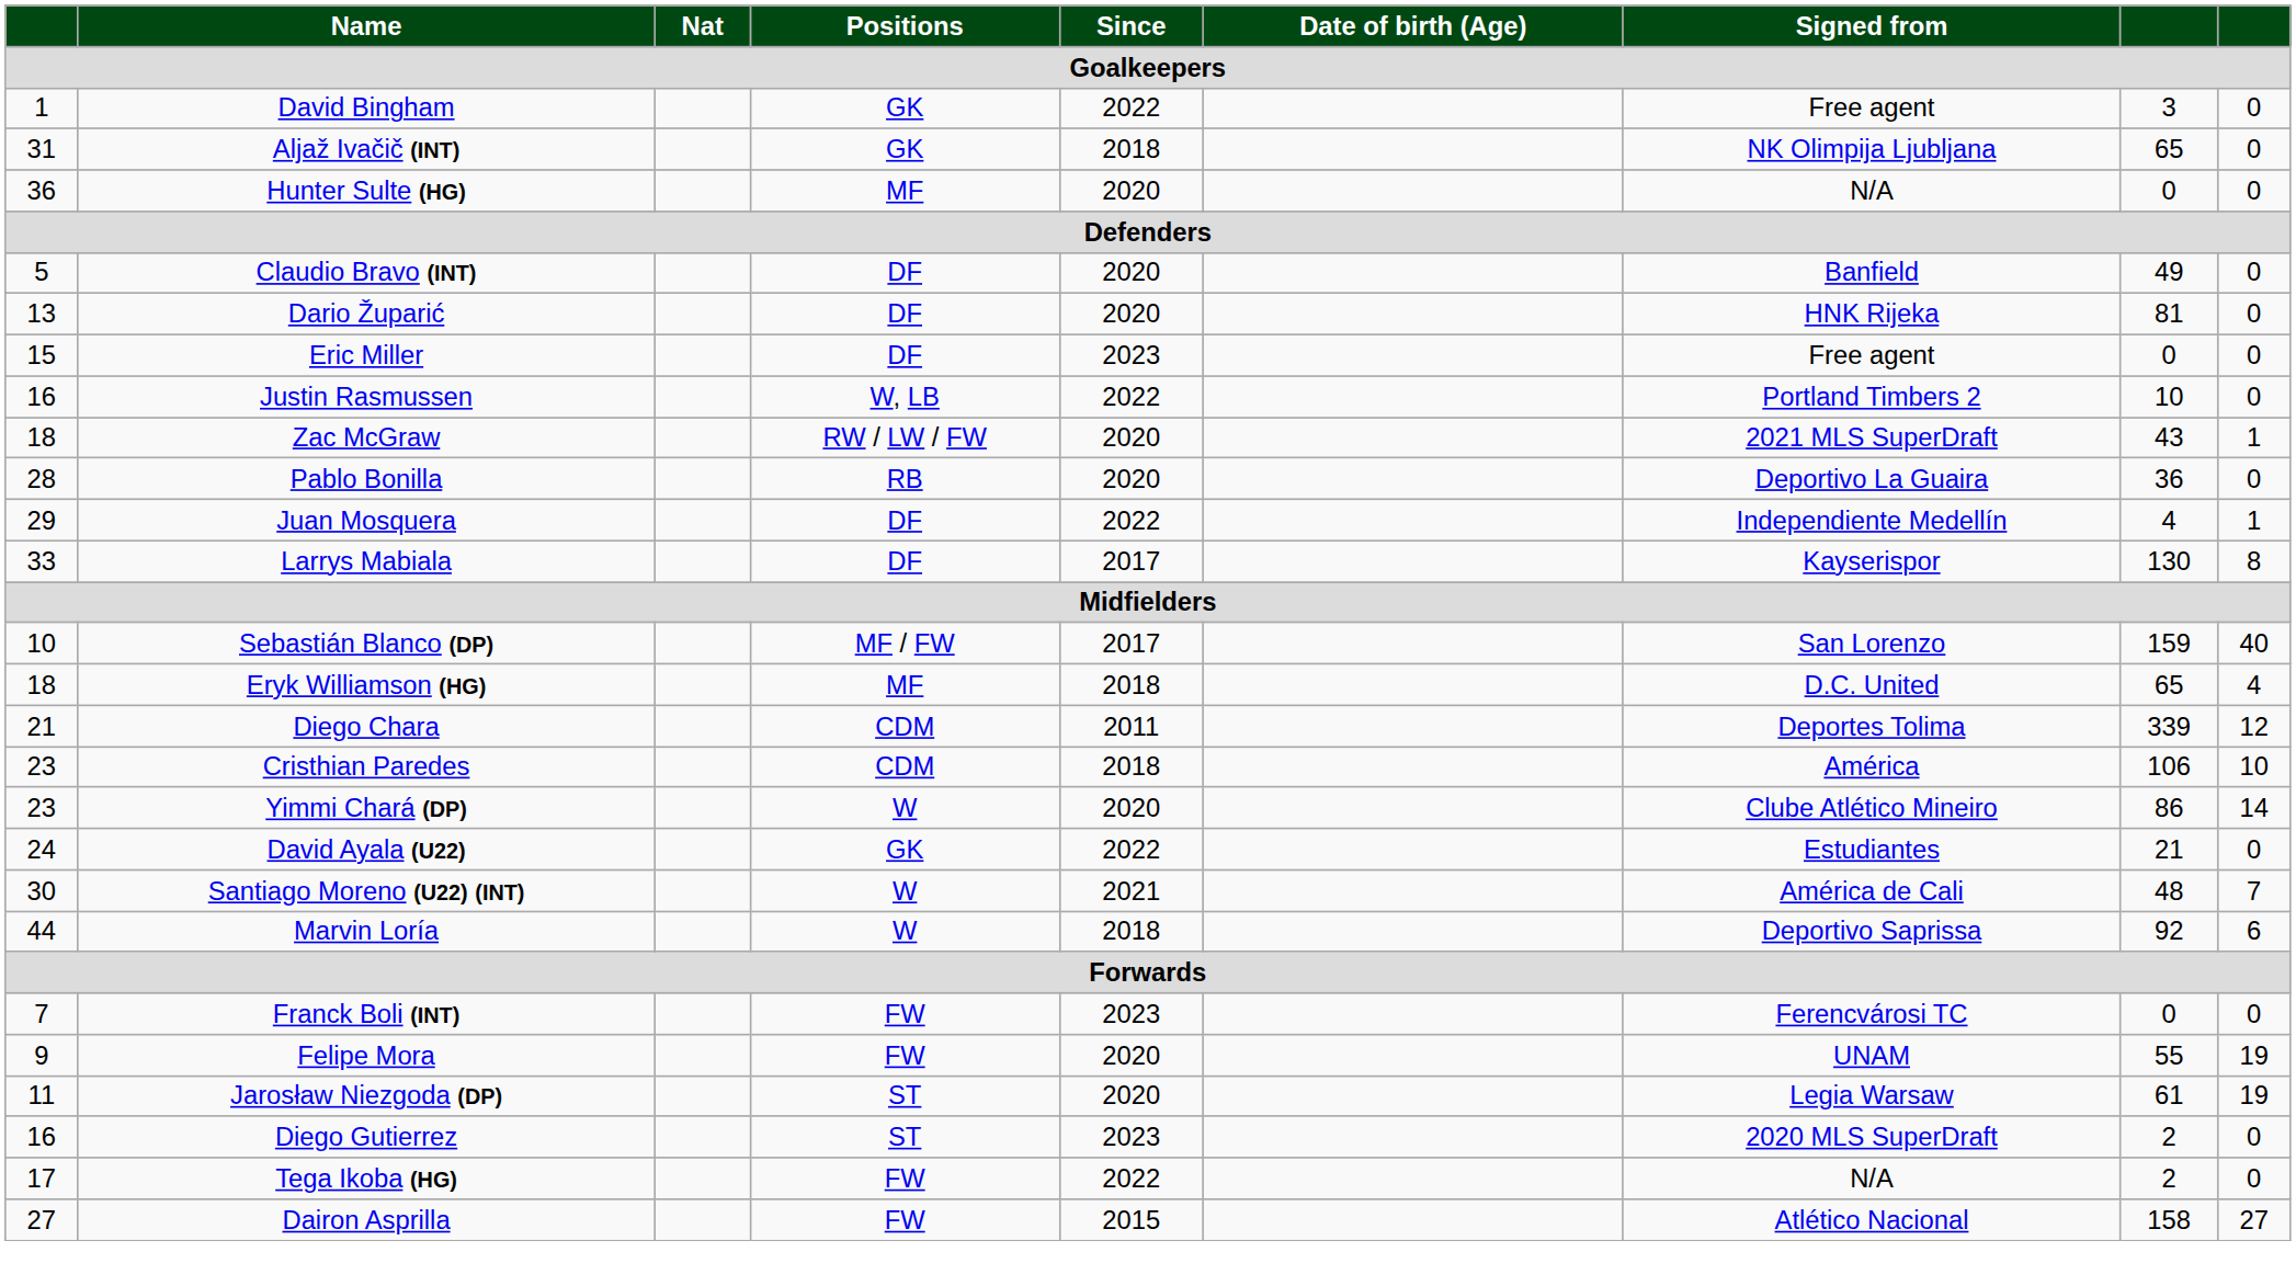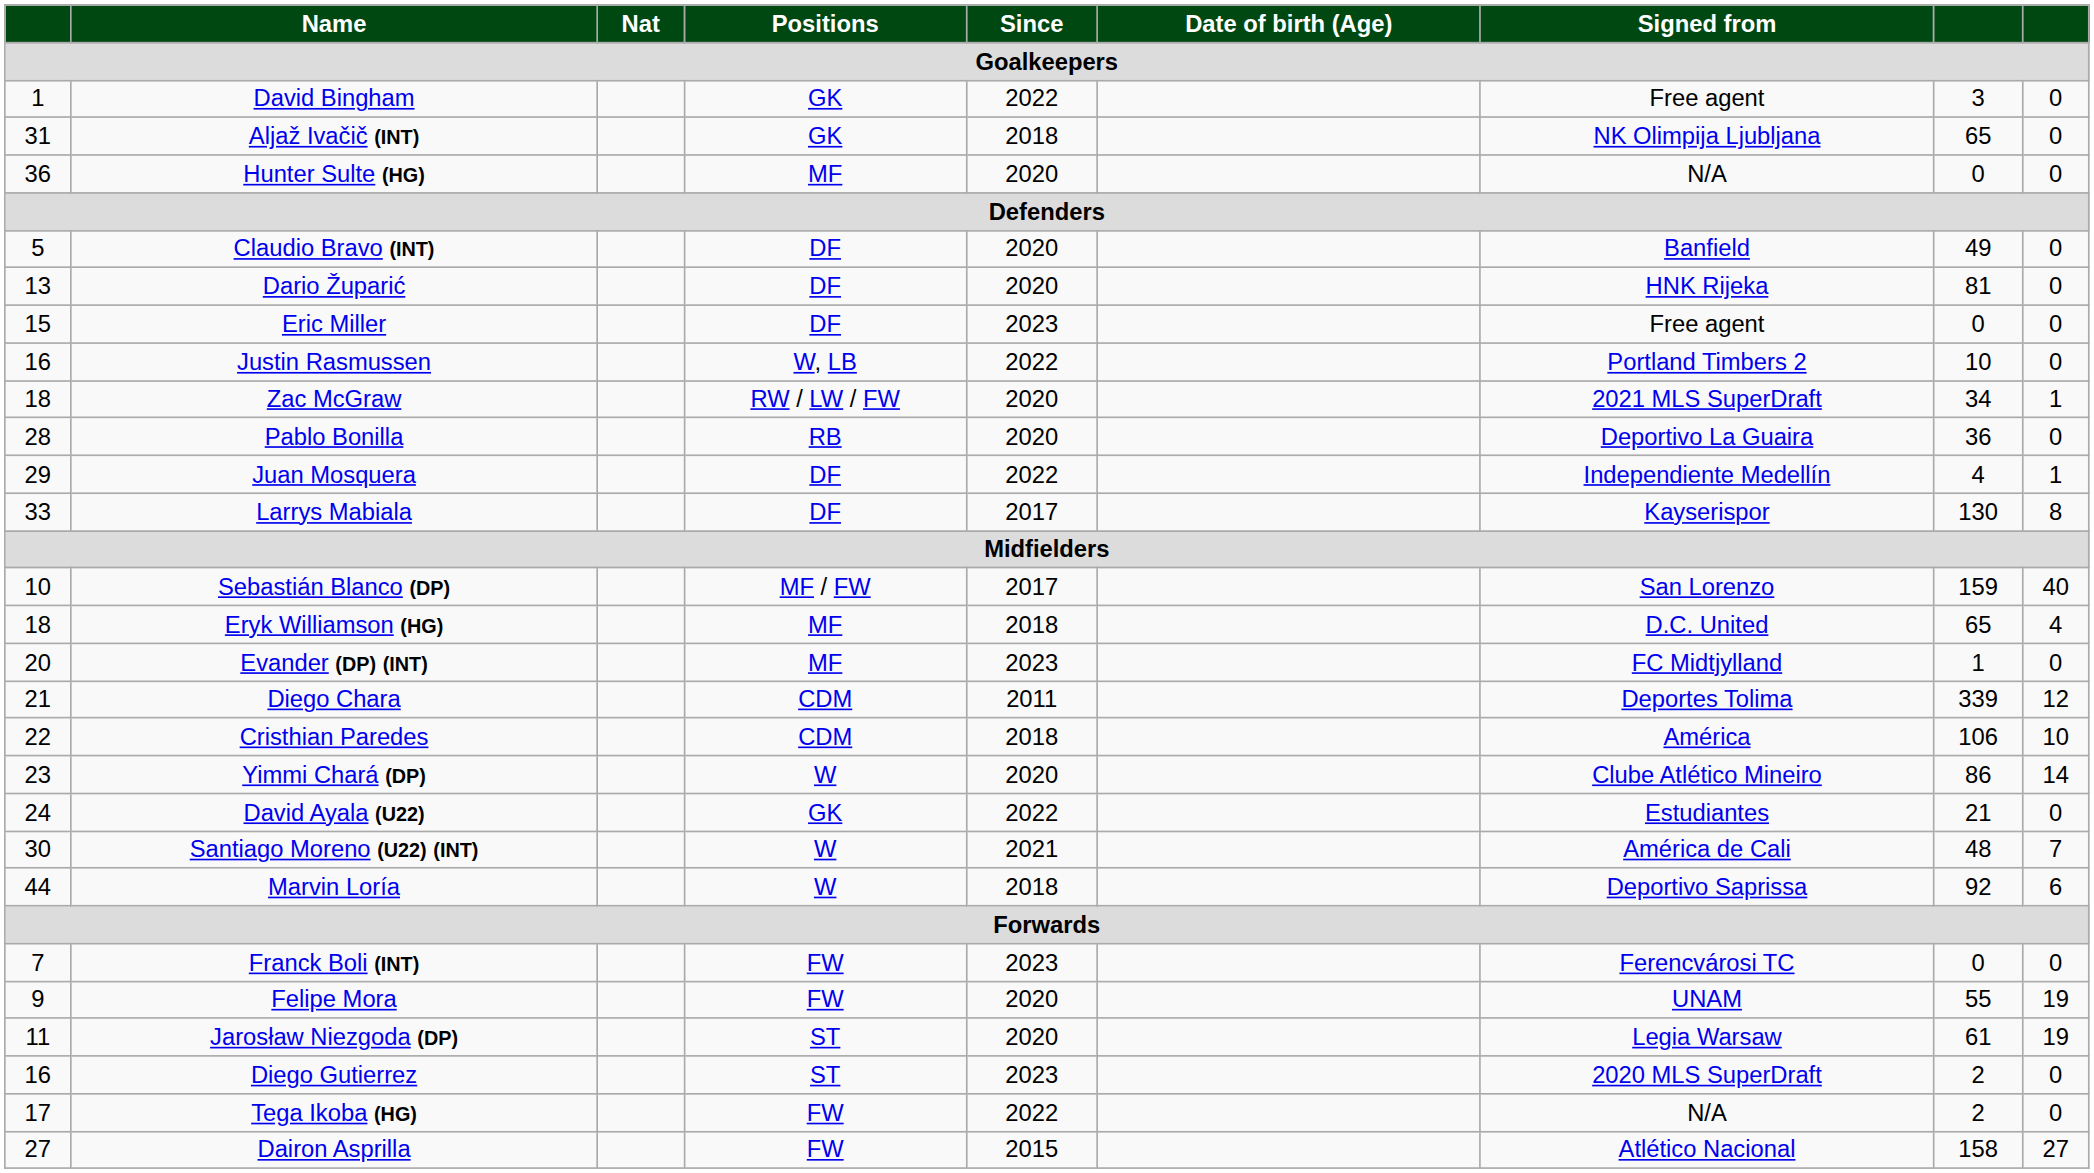 <table class="wikitable" style="text-align:center; font-size:90%; width:100%;">
 <tr>
 <th style="background:#004812; color:white; text-align:center;"></th>
 <th style="background:#004812; color:white; text-align:center;">Name</th>
 <th style="background:#004812; color:white; text-align:center;">Nat</th>
 <th style="background:#004812; color:white; text-align:center;">Positions</th>
 <th style="background:#004812; color:white; text-align:center;">Since</th>
 <th style="background:#004812; color:white; text-align:center;">Date of birth (Age)</th>
 <th style="background:#004812; color:white; text-align:center;">Signed from</th>
 <th style="background:#004812; color:white; text-align:center;"></th>
 <th style="background:#004812; color:white; text-align:center;"></th>
 </tr>
 <tr>
 <th colspan="9" style="background:#dcdcdc; text-align:center;">Goalkeepers</th>
 </tr>
 <tr>
 <td>1</td>
 <td><a href='#'>David Bingham</a></td>
 <td></td>
 <td><a href='#'>GK</a></td>
 <td>2022</td>
 <td></td>
 <td>Free agent</td>
 <td>3</td>
 <td>0</td>
 </tr>
 <tr>
 <td>31</td>
 <td><a href='#'>Aljaž Ivačič</a> <small><strong>(INT)</strong></small></td>
 <td></td>
 <td><a href='#'>GK</a></td>
 <td>2018</td>
 <td></td>
 <td> <a href='#'>NK Olimpija Ljubljana</a></td>
 <td>65</td>
 <td>0</td>
 </tr>
 <tr>
 <td>36</td>
 <td><a href='#'>Hunter Sulte</a> <small><strong>(HG)</strong></small></td>
 <td></td>
 <td><a href='#'>MF</a></td>
 <td>2020</td>
 <td></td>
 <td>N/A</td>
 <td>0</td>
 <td>0</td>
 </tr>
 <tr>
 <th colspan="9" style="background:#dcdcdc; text-align:center;">Defenders</th>
 </tr>
 <tr>
 <td>5</td>
 <td><a href='#'>Claudio Bravo</a> <small><strong>(INT)</strong></small></td>
 <td></td>
 <td><a href='#'>DF</a></td>
 <td>2020</td>
 <td></td>
 <td> <a href='#'>Banfield</a></td>
 <td>49</td>
 <td>0</td>
 </tr>
 <tr>
 <td>13</td>
 <td><a href='#'>Dario Župarić</a></td>
 <td></td>
 <td><a href='#'>DF</a></td>
 <td>2020</td>
 <td></td>
 <td> <a href='#'>HNK Rijeka</a></td>
 <td>81</td>
 <td>0</td>
 </tr>
 <tr>
 <td>15</td>
 <td><a href='#'>Eric Miller</a></td>
 <td></td>
 <td><a href='#'>DF</a></td>
 <td>2023</td>
 <td></td>
 <td>Free agent</td>
 <td>0</td>
 <td>0</td>
 </tr>
 <tr>
 <td>16</td>
 <td><a href='#'>Justin Rasmussen</a></td>
 <td></td>
 <td><a href='#'>W</a>, <a href='#'>LB</a></td>
 <td>2022</td>
 <td></td>
 <td> <a href='#'>Portland Timbers 2</a></td>
 <td>10</td>
 <td>0</td>
 </tr>
 <tr>
 <td>18</td>
 <td><a href='#'>Zac McGraw</a></td>
 <td></td>
 <td><a href='#'>RW</a> / <a href='#'>LW</a> / <a href='#'>FW</a></td>
 <td>2020</td>
 <td></td>
 <td><a href='#'>2021 MLS SuperDraft</a></td>
-<td>43</td>
+<td>34</td>
 <td>1</td>
 </tr>
 <tr>
 <td>28</td>
 <td><a href='#'>Pablo Bonilla</a></td>
 <td></td>
 <td><a href='#'>RB</a></td>
 <td>2020</td>
 <td></td>
 <td> <a href='#'>Deportivo La Guaira</a></td>
 <td>36</td>
 <td>0</td>
 </tr>
 <tr>
 <td>29</td>
 <td><a href='#'>Juan Mosquera</a></td>
 <td></td>
 <td><a href='#'>DF</a></td>
 <td>2022</td>
 <td></td>
 <td> <a href='#'>Independiente Medellín</a></td>
 <td>4</td>
 <td>1</td>
 </tr>
 <tr>
 <td>33</td>
 <td><a href='#'>Larrys Mabiala</a></td>
 <td></td>
 <td><a href='#'>DF</a></td>
 <td>2017</td>
 <td></td>
 <td> <a href='#'>Kayserispor</a></td>
 <td>130</td>
 <td>8</td>
 </tr>
 <tr>
 <th colspan="9" style="background:#dcdcdc; text-align:center;">Midfielders</th>
 </tr>
 <tr>
 <td>10</td>
 <td><a href='#'>Sebastián Blanco</a> <small><strong>(DP)</strong></small></td>
 <td></td>
 <td><a href='#'>MF</a> / <a href='#'>FW</a></td>
 <td>2017</td>
 <td></td>
 <td> <a href='#'>San Lorenzo</a></td>
 <td>159</td>
 <td>40</td>
 </tr>
 <tr>
 <td>18</td>
 <td><a href='#'>Eryk Williamson</a> <small><strong>(HG)</strong></small></td>
 <td></td>
 <td><a href='#'>MF</a></td>
 <td>2018</td>
 <td></td>
 <td> <a href='#'>D.C. United</a></td>
 <td>65</td>
 <td>4</td>
 </tr>
 <tr>
+<td>20</td>
+<td><a href='#'>Evander</a> <small><strong>(DP)</strong></small> <small><strong>(INT)</strong></small></td>
+<td></td>
+<td><a href='#'>MF</a></td>
+<td>2023</td>
+<td></td>
+<td> <a href='#'>FC Midtjylland</a></td>
+<td>1</td>
+<td>0</td>
+</tr>
+<tr>
 <td>21</td>
 <td><a href='#'>Diego Chara</a></td>
 <td></td>
 <td><a href='#'>CDM</a></td>
 <td>2011</td>
 <td></td>
 <td> <a href='#'>Deportes Tolima</a></td>
 <td>339</td>
 <td>12</td>
 </tr>
 <tr>
-<td>23</td>
+<td>22</td>
 <td><a href='#'>Cristhian Paredes</a></td>
 <td></td>
 <td><a href='#'>CDM</a></td>
 <td>2018</td>
 <td></td>
 <td> <a href='#'>América</a></td>
 <td>106</td>
 <td>10</td>
 </tr>
 <tr>
 <td>23</td>
 <td><a href='#'>Yimmi Chará</a> <small><strong>(DP)</strong></small></td>
 <td></td>
 <td><a href='#'>W</a></td>
 <td>2020</td>
 <td></td>
 <td> <a href='#'>Clube Atlético Mineiro</a></td>
 <td>86</td>
 <td>14</td>
 </tr>
 <tr>
 <td>24</td>
 <td><a href='#'>David Ayala</a> <small><strong>(U22)</strong></small></td>
 <td></td>
 <td><a href='#'>GK</a></td>
 <td>2022</td>
 <td></td>
 <td> <a href='#'>Estudiantes</a></td>
 <td>21</td>
 <td>0</td>
 </tr>
 <tr>
 <td>30</td>
 <td><a href='#'>Santiago Moreno</a> <small><strong>(U22)</strong></small> <small><strong>(INT)</strong></small></td>
 <td></td>
 <td><a href='#'>W</a></td>
 <td>2021</td>
 <td></td>
 <td> <a href='#'>América de Cali</a></td>
 <td>48</td>
 <td>7</td>
 </tr>
 <tr>
 <td>44</td>
 <td><a href='#'>Marvin Loría</a></td>
 <td></td>
 <td><a href='#'>W</a></td>
 <td>2018</td>
 <td></td>
 <td> <a href='#'>Deportivo Saprissa</a></td>
 <td>92</td>
 <td>6</td>
 </tr>
 <tr>
 <th colspan="9" style="background:#dcdcdc; text-align:center;">Forwards</th>
 </tr>
 <tr>
 <td>7</td>
 <td><a href='#'>Franck Boli</a> <small><strong>(INT)</strong></small></td>
 <td></td>
 <td><a href='#'>FW</a></td>
 <td>2023</td>
 <td></td>
 <td> <a href='#'>Ferencvárosi TC</a></td>
 <td>0</td>
 <td>0</td>
 </tr>
 <tr>
 <td>9</td>
 <td><a href='#'>Felipe Mora</a></td>
 <td></td>
 <td><a href='#'>FW</a></td>
 <td>2020</td>
 <td></td>
 <td> <a href='#'>UNAM</a></td>
 <td>55</td>
 <td>19</td>
 </tr>
 <tr>
 <td>11</td>
 <td><a href='#'>Jarosław Niezgoda</a> <small><strong>(DP)</strong></small></td>
 <td></td>
 <td><a href='#'>ST</a></td>
 <td>2020</td>
 <td></td>
 <td> <a href='#'>Legia Warsaw</a></td>
 <td>61</td>
 <td>19</td>
 </tr>
 <tr>
 <td>16</td>
 <td><a href='#'>Diego Gutierrez</a></td>
 <td></td>
 <td><a href='#'>ST</a></td>
 <td>2023</td>
 <td></td>
 <td><a href='#'>2020 MLS SuperDraft</a></td>
 <td>2</td>
 <td>0</td>
 </tr>
 <tr>
 <td>17</td>
 <td><a href='#'>Tega Ikoba</a> <small><strong>(HG)</strong></small></td>
 <td></td>
 <td><a href='#'>FW</a></td>
 <td>2022</td>
 <td></td>
 <td>N/A</td>
 <td>2</td>
 <td>0</td>
 </tr>
 <tr>
 <td>27</td>
 <td><a href='#'>Dairon Asprilla</a></td>
 <td></td>
 <td><a href='#'>FW</a></td>
 <td>2015</td>
 <td></td>
 <td> <a href='#'>Atlético Nacional</a></td>
 <td>158</td>
 <td>27</td>
 </tr>
 </table>
